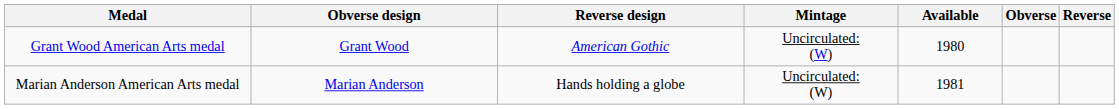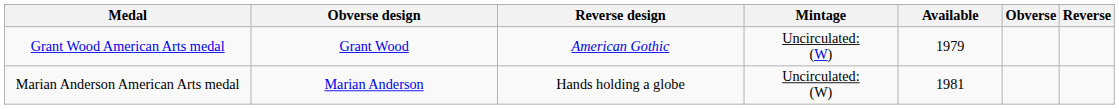 <table class="wikitable">
 <tr>
 <th width="25%">Medal</th>
 <th width="25%">Obverse design</th>
 <th width="25%">Reverse design</th>
 <th width="15%">Mintage</th>
 <th width="10%">Available</th>
 <th>Obverse</th>
 <th>Reverse</th>
 </tr>
 <tr>
 <td align="center"><a href='#'>Grant Wood American Arts medal</a></td>
 <td align="center"><a href='#'>Grant Wood</a></td>
 <td align="center"><em><a href='#'>American Gothic</a></em></td>
 <td align="center"><u>Uncirculated:</u><br> (<a href='#'>W</a>)</td>
-<td align="center">1980</td>
+<td align="center">1979</td>
 <td></td>
 <td></td>
 </tr>
 <tr>
 <td align="center">Marian Anderson American Arts medal</td>
 <td align="center"><a href='#'>Marian Anderson</a></td>
 <td align="center">Hands holding a globe</td>
 <td align="center"><u>Uncirculated:</u><br> (W)</td>
 <td align="center">1981</td>
 <td></td>
 <td></td>
 </tr>
 </table>
